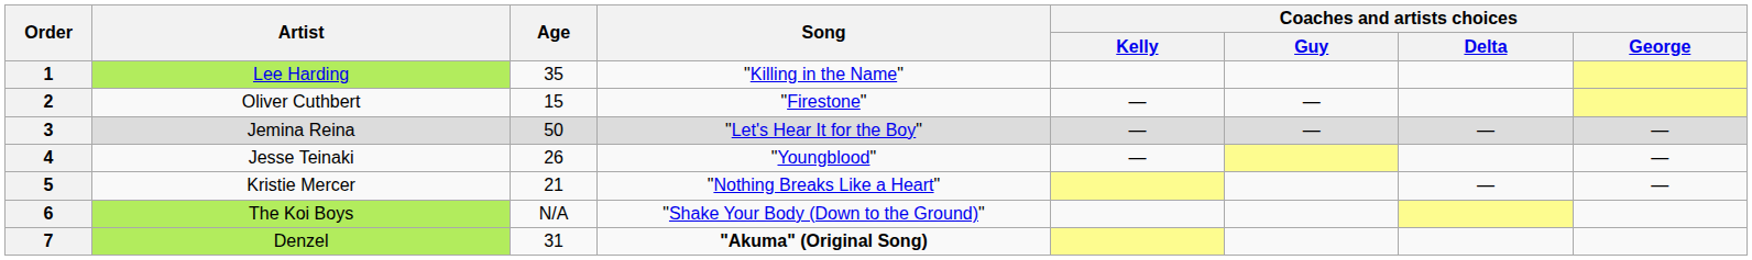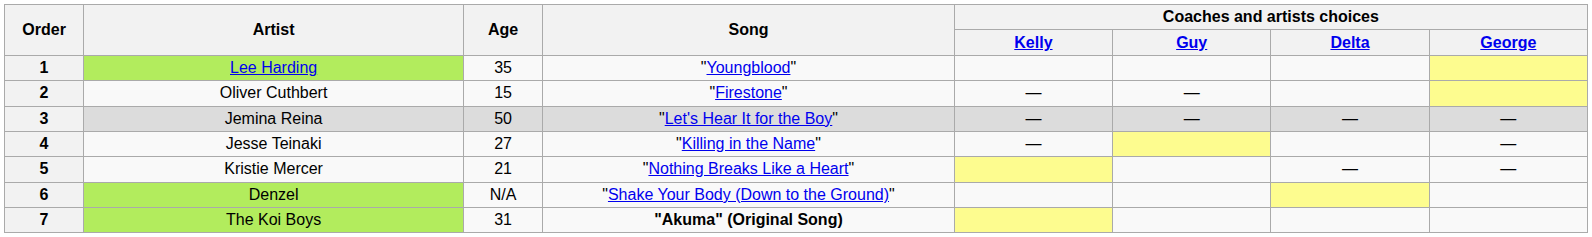 <table class="wikitable" style="text-align:center; width:100%;">
 <tr>
 <th scope="col" rowspan="2" style="width:05%;">Order</th>
 <th scope="col" rowspan="2" style="width:24%;">Artist</th>
 <th scope="col" rowspan="2" style="width:05%;">Age</th>
 <th scope="col" rowspan="2" style="width:26%;">Song</th>
 <th colspan="4" style="width:40%;">Coaches and artists choices</th>
 </tr>
 <tr>
 <th style="width:10%;"><a href='#'>Kelly</a></th>
 <th style="width:10%;"><a href='#'>Guy</a></th>
 <th style="width:10%;"><a href='#'>Delta</a></th>
 <th style="width:10%;"><a href='#'>George</a></th>
 </tr>
 <tr>
 <th>1</th>
 <td style="background-color:#B2EC5D;"><a href='#'>Lee Harding</a></td>
 <td>35</td>
-<td>"<a href='#'>Killing in the Name</a>"</td>
+<td>"<a href='#'>Youngblood</a>"</td>
 <td> <strong></strong> </td>
 <td> <strong></strong> </td>
 <td> <strong></strong> </td>
 <td style="background-color:#FDFC8F;"> <strong></strong> </td>
 </tr>
 <tr>
 <th>2</th>
 <td>Oliver Cuthbert</td>
 <td>15</td>
 <td>"<a href='#'>Firestone</a>"</td>
 <td>—</td>
 <td>—</td>
 <td> <strong></strong> </td>
 <td style="background-color:#FDFC8F;"> <strong></strong> </td>
 </tr>
 <tr>
 <th>3</th>
 <td style="background-color:#DCDCDC;">Jemina Reina</td>
 <td style="background-color:#DCDCDC;">50</td>
 <td style="background-color:#DCDCDC;">"<a href='#'>Let's Hear It for the Boy</a>"</td>
 <td style="background-color:#DCDCDC;">—</td>
 <td style="background-color:#DCDCDC;">—</td>
 <td style="background-color:#DCDCDC;">—</td>
 <td style="background-color:#DCDCDC;">—</td>
 </tr>
 <tr>
 <th>4</th>
 <td>Jesse Teinaki</td>
-<td>26</td>
-<td>"<a href='#'>Youngblood</a>"</td>
+<td>27</td>
+<td>"<a href='#'>Killing in the Name</a>"</td>
 <td>—</td>
 <td style="background-color:#FDFC8F;"> <strong></strong> </td>
 <td> <strong></strong> </td>
 <td>—</td>
 </tr>
 <tr>
 <th>5</th>
 <td>Kristie Mercer</td>
 <td>21</td>
 <td>"<a href='#'>Nothing Breaks Like a Heart</a>"</td>
 <td style="background-color:#FDFC8F;"> <strong></strong> </td>
 <td> <strong></strong> </td>
 <td>—</td>
 <td>—</td>
 </tr>
 <tr>
 <th>6</th>
-<td style="background-color:#B2EC5D;">The Koi Boys </td>
+<td style="background-color:#B2EC5D;">Denzel</td>
 <td>N/A</td>
 <td>"<a href='#'>Shake Your Body (Down to the Ground)</a>"</td>
 <td> <strong></strong> </td>
 <td> <strong></strong> </td>
 <td style="background-color:#FDFC8F;"> <strong></strong> </td>
 <td> <strong></strong> </td>
 </tr>
 <tr>
 <th>7</th>
-<td style="background-color:#B2EC5D;">Denzel</td>
+<td style="background-color:#B2EC5D;">The Koi Boys </td>
 <td>31</td>
 <td><strong>"Akuma" (Original Song)</strong></td>
 <td style="background-color:#FDFC8F;"> <strong></strong> </td>
 <td> <strong></strong> </td>
 <td> <strong></strong> </td>
 <td> <strong></strong> </td>
 </tr>
 </table>
